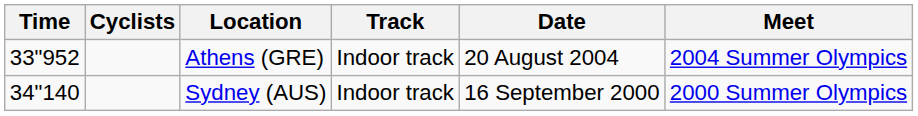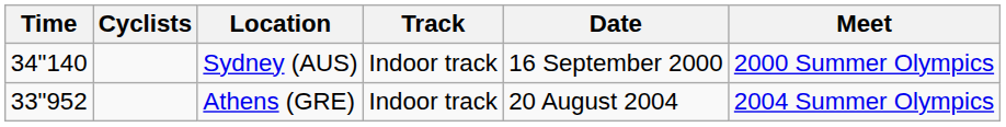 <table class="wikitable">
 <tr align="left">
 <th>Time</th>
 <th>Cyclists</th>
 <th>Location</th>
 <th>Track</th>
 <th>Date</th>
 <th>Meet</th>
 </tr>
 <tr>
+<td>34"140</td>
+<td></td>
+<td><a href='#'>Sydney</a> (AUS)</td>
+<td>Indoor track</td>
+<td>16 September 2000</td>
+<td><a href='#'>2000 Summer Olympics</a></td>
+</tr>
+<tr>
 <td>33"952</td>
 <td></td>
 <td><a href='#'>Athens</a> (GRE)</td>
 <td>Indoor track</td>
 <td>20 August 2004</td>
 <td><a href='#'>2004 Summer Olympics</a></td>
 </tr>
-<tr>
-<td>34"140</td>
-<td></td>
-<td><a href='#'>Sydney</a> (AUS)</td>
-<td>Indoor track</td>
-<td>16 September 2000</td>
-<td><a href='#'>2000 Summer Olympics</a></td>
-</tr>
 </table>
